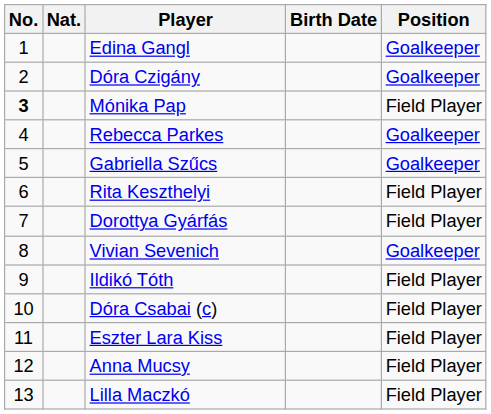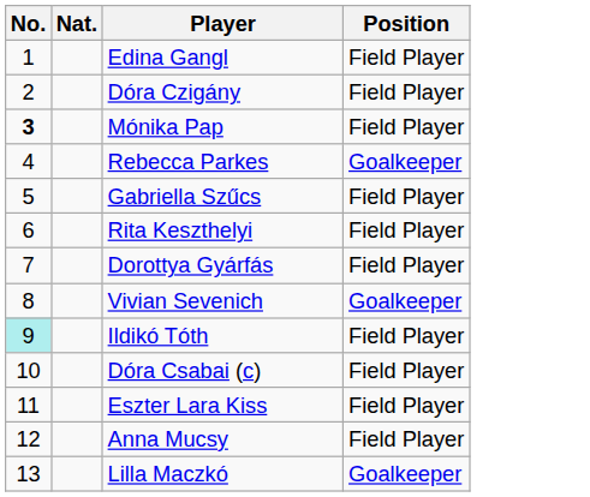 <table class=wikitable style="font-size: 95%; border: 1px solid #CFB53B; border-collapse: collapse;">
 <tr>
 <th>No.</th>
 <th>Nat.</th>
 <th width=160>Player</th>
-<th>Birth Date</th>
 <th>Position</th>
 </tr>
 <tr>
 <td align=center>1</td>
 <td align=center></td>
 <td><a href='#'>Edina Gangl</a></td>
-<td align=right></td>
-<td><a href='#'>Goalkeeper</a></td>
+<td>Field Player</td>
 </tr>
 <tr>
 <td align=center>2</td>
 <td align=center></td>
 <td><a href='#'>Dóra Czigány</a></td>
-<td align=right></td>
-<td><a href='#'>Goalkeeper</a></td>
+<td>Field Player</td>
 </tr>
 <tr>
 <td align=center><strong>3</strong></td>
 <td align=center></td>
 <td><a href='#'>Mónika Pap</a></td>
-<td align=right></td>
 <td>Field Player</td>
 </tr>
 <tr>
 <td align=center>4</td>
 <td align=center></td>
 <td><a href='#'>Rebecca Parkes</a></td>
-<td align=right></td>
 <td><a href='#'>Goalkeeper</a></td>
 </tr>
 <tr>
 <td align=center>5</td>
 <td align=center></td>
 <td><a href='#'>Gabriella Szűcs</a></td>
-<td align=right></td>
-<td><a href='#'>Goalkeeper</a></td>
+<td>Field Player</td>
 </tr>
 <tr>
 <td align=center>6</td>
 <td align=center></td>
 <td><a href='#'>Rita Keszthelyi</a></td>
-<td align=right></td>
 <td>Field Player</td>
 </tr>
 <tr>
 <td align=center>7</td>
 <td align=center></td>
 <td><a href='#'>Dorottya Gyárfás</a></td>
-<td align=right></td>
 <td>Field Player</td>
 </tr>
 <tr>
 <td align=center>8</td>
 <td align=center></td>
 <td><a href='#'>Vivian Sevenich</a></td>
-<td align=right></td>
 <td><a href='#'>Goalkeeper</a></td>
 </tr>
 <tr>
-<td align=center>9</td>
+<td align=center style="background: paleturquoise;">9</td>
 <td align=center></td>
 <td><a href='#'>Ildikó Tóth</a></td>
-<td align=right></td>
 <td>Field Player</td>
 </tr>
 <tr>
 <td align=center>10</td>
 <td align=center></td>
 <td><a href='#'>Dóra Csabai</a> (<a href='#'>c</a>)</td>
-<td align=right></td>
 <td>Field Player</td>
 </tr>
 <tr>
 <td align=center>11</td>
 <td align=center></td>
 <td><a href='#'>Eszter Lara Kiss</a></td>
-<td align=right></td>
 <td>Field Player</td>
 </tr>
 <tr>
 <td align=center>12</td>
 <td align=center></td>
 <td><a href='#'>Anna Mucsy</a></td>
-<td align=right></td>
 <td>Field Player</td>
 </tr>
 <tr>
 <td align=center>13</td>
 <td align=center></td>
 <td><a href='#'>Lilla Maczkó</a></td>
-<td align=right></td>
-<td>Field Player</td>
+<td><a href='#'>Goalkeeper</a></td>
 </tr>
 </table>
